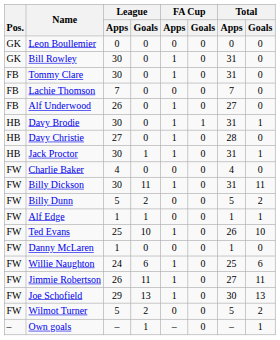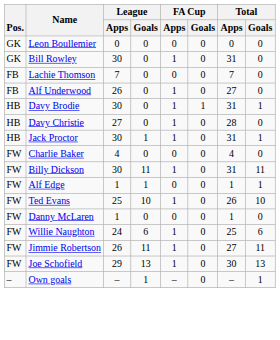 <table class="wikitable" style="text-align:center">
 <tr>
 <th rowspan="2" valign="bottom">Pos.</th>
 <th rowspan="2">Name</th>
 <th colspan="2" width="85">League</th>
 <th colspan="2" width="85">FA Cup</th>
 <th colspan="2" width="85">Total</th>
 </tr>
 <tr>
 <th>Apps</th>
 <th>Goals</th>
 <th>Apps</th>
 <th>Goals</th>
 <th>Apps</th>
 <th>Goals</th>
 </tr>
 <tr>
 <td align="left">GK</td>
 <td align="left"> <a href='#'>Leon Boullemier</a></td>
 <td>0</td>
 <td>0</td>
 <td>0</td>
 <td>0</td>
 <td>0</td>
 <td>0</td>
 </tr>
 <tr>
 <td align="left">GK</td>
 <td align="left"> <a href='#'>Bill Rowley</a></td>
-<td>30</td>
-<td>0</td>
-<td>1</td>
-<td>0</td>
-<td>31</td>
-<td>0</td>
-</tr>
-<tr>
-<td align="left">FB</td>
-<td align="left"> <a href='#'>Tommy Clare</a></td>
 <td>30</td>
 <td>0</td>
 <td>1</td>
 <td>0</td>
 <td>31</td>
 <td>0</td>
 </tr>
 <tr>
 <td align="left">FB</td>
 <td align="left"> <a href='#'>Lachie Thomson</a></td>
 <td>7</td>
 <td>0</td>
 <td>0</td>
 <td>0</td>
 <td>7</td>
 <td>0</td>
 </tr>
 <tr>
 <td align="left">FB</td>
 <td align="left"> <a href='#'>Alf Underwood</a></td>
 <td>26</td>
 <td>0</td>
 <td>1</td>
 <td>0</td>
 <td>27</td>
 <td>0</td>
 </tr>
 <tr>
 <td align="left">HB</td>
 <td align="left"> <a href='#'>Davy Brodie</a></td>
 <td>30</td>
 <td>0</td>
 <td>1</td>
 <td>1</td>
 <td>31</td>
 <td>1</td>
 </tr>
 <tr>
 <td align="left">HB</td>
 <td align="left"> <a href='#'>Davy Christie</a></td>
 <td>27</td>
 <td>0</td>
 <td>1</td>
 <td>0</td>
 <td>28</td>
 <td>0</td>
 </tr>
 <tr>
 <td align="left">HB</td>
 <td align="left"> <a href='#'>Jack Proctor</a></td>
 <td>30</td>
 <td>1</td>
 <td>1</td>
 <td>0</td>
 <td>31</td>
 <td>1</td>
 </tr>
 <tr>
 <td align="left">FW</td>
 <td align="left"> <a href='#'>Charlie Baker</a></td>
 <td>4</td>
 <td>0</td>
 <td>0</td>
 <td>0</td>
 <td>4</td>
 <td>0</td>
 </tr>
 <tr>
 <td align="left">FW</td>
 <td align="left"> <a href='#'>Billy Dickson</a></td>
 <td>30</td>
 <td>11</td>
 <td>1</td>
 <td>0</td>
 <td>31</td>
 <td>11</td>
 </tr>
 <tr>
 <td align="left">FW</td>
-<td align="left"> <a href='#'>Billy Dunn</a></td>
-<td>5</td>
-<td>2</td>
-<td>0</td>
-<td>0</td>
-<td>5</td>
-<td>2</td>
-</tr>
-<tr>
-<td align="left">FW</td>
 <td align="left"> <a href='#'>Alf Edge</a></td>
 <td>1</td>
 <td>1</td>
 <td>0</td>
 <td>0</td>
 <td>1</td>
 <td>1</td>
 </tr>
 <tr>
 <td align="left">FW</td>
 <td align="left"> <a href='#'>Ted Evans</a></td>
 <td>25</td>
 <td>10</td>
 <td>1</td>
 <td>0</td>
 <td>26</td>
 <td>10</td>
 </tr>
 <tr>
 <td align="left">FW</td>
 <td align="left"> <a href='#'>Danny McLaren</a></td>
 <td>1</td>
 <td>0</td>
 <td>0</td>
 <td>0</td>
 <td>1</td>
 <td>0</td>
 </tr>
 <tr>
 <td align="left">FW</td>
 <td align="left"> <a href='#'>Willie Naughton</a></td>
 <td>24</td>
 <td>6</td>
 <td>1</td>
 <td>0</td>
 <td>25</td>
 <td>6</td>
 </tr>
 <tr>
 <td align="left">FW</td>
 <td align="left"> <a href='#'>Jimmie Robertson</a></td>
 <td>26</td>
 <td>11</td>
 <td>1</td>
 <td>0</td>
 <td>27</td>
 <td>11</td>
 </tr>
 <tr>
 <td align="left">FW</td>
 <td align="left"> <a href='#'>Joe Schofield</a></td>
 <td>29</td>
 <td>13</td>
 <td>1</td>
 <td>0</td>
 <td>30</td>
 <td>13</td>
 </tr>
 <tr>
-<td align="left">FW</td>
-<td align="left"> <a href='#'>Wilmot Turner</a></td>
-<td>5</td>
-<td>2</td>
-<td>0</td>
-<td>0</td>
-<td>5</td>
-<td>2</td>
-</tr>
-<tr>
 <td align="left">–</td>
 <td align="left"><a href='#'>Own goals</a></td>
 <td>–</td>
 <td>1</td>
 <td>–</td>
 <td>0</td>
 <td>–</td>
 <td>1</td>
 </tr>
 </table>
